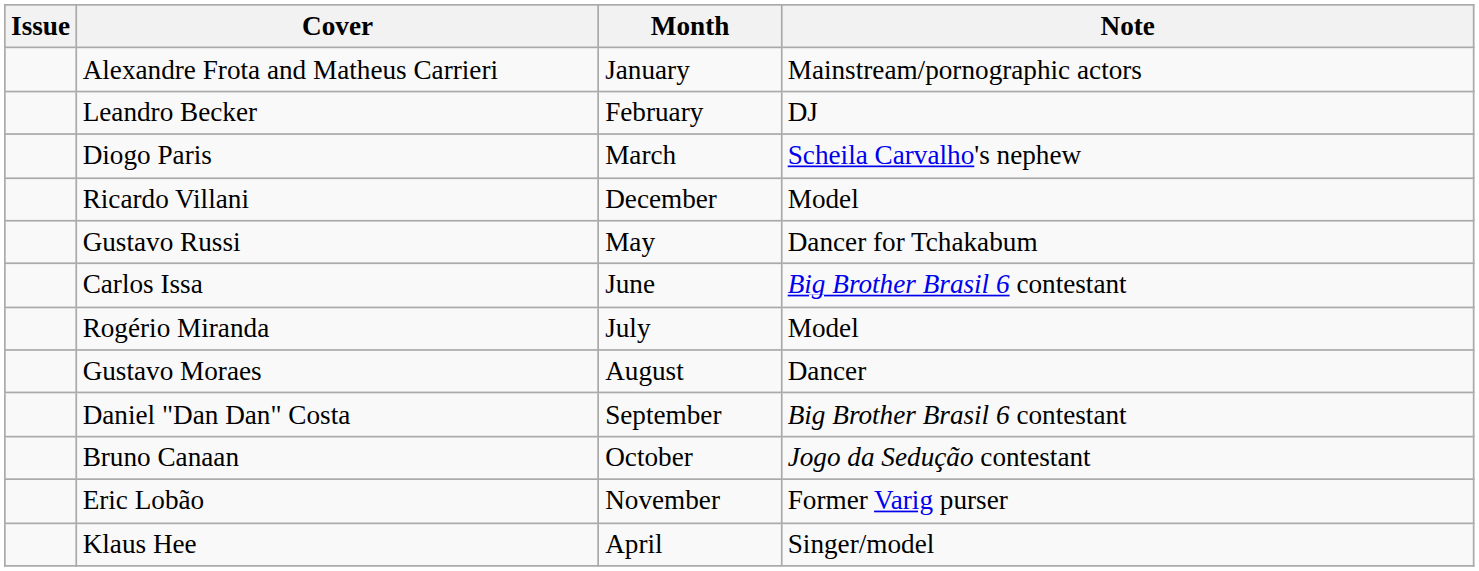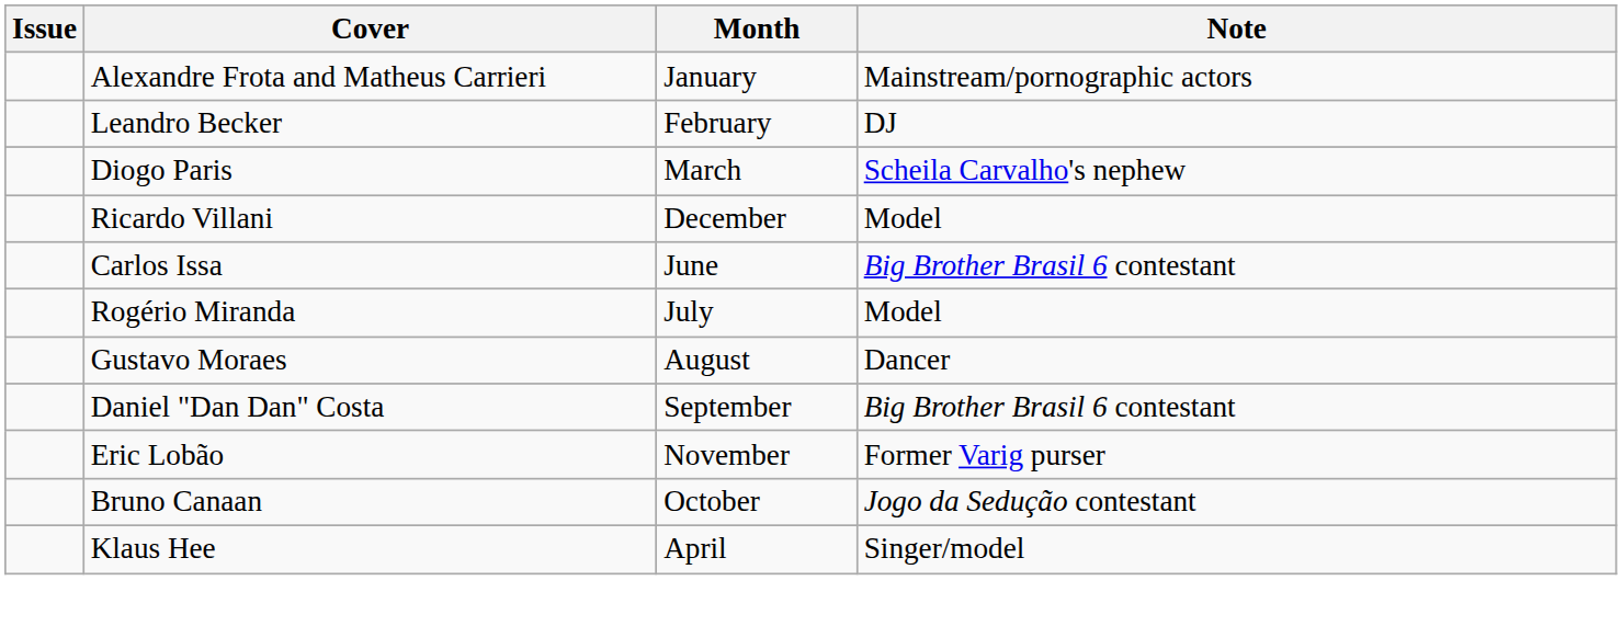 <table class=wikitable>
 <tr>
 <th width="10">Issue</th>
 <th width="300">Cover</th>
 <th width="100">Month</th>
 <th width="400">Note</th>
 </tr>
 <tr>
 <td></td>
 <td>Alexandre Frota and Matheus Carrieri</td>
 <td>January</td>
 <td>Mainstream/pornographic actors</td>
 </tr>
 <tr>
 <td></td>
 <td>Leandro Becker</td>
 <td>February</td>
 <td>DJ</td>
 </tr>
 <tr>
 <td></td>
 <td>Diogo Paris</td>
 <td>March</td>
 <td><a href='#'>Scheila Carvalho</a>'s nephew</td>
 </tr>
 <tr>
 <td></td>
 <td>Ricardo Villani</td>
 <td>December</td>
 <td>Model</td>
 </tr>
 <tr>
 <td></td>
-<td>Gustavo Russi</td>
-<td>May</td>
-<td>Dancer for Tchakabum</td>
-</tr>
-<tr>
-<td></td>
 <td>Carlos Issa</td>
 <td>June</td>
 <td><em><a href='#'>Big Brother Brasil 6</a></em> contestant</td>
 </tr>
 <tr>
 <td></td>
 <td>Rogério Miranda</td>
 <td>July</td>
 <td>Model</td>
 </tr>
 <tr>
 <td></td>
 <td>Gustavo Moraes</td>
 <td>August</td>
 <td>Dancer</td>
 </tr>
 <tr>
 <td></td>
 <td>Daniel "Dan Dan" Costa</td>
 <td>September</td>
 <td><em>Big Brother Brasil 6</em> contestant</td>
 </tr>
 <tr>
 <td></td>
+<td>Eric Lobão</td>
+<td>November</td>
+<td>Former <a href='#'>Varig</a> purser</td>
+</tr>
+<tr>
+<td></td>
 <td>Bruno Canaan</td>
 <td>October</td>
 <td><em>Jogo da Sedução</em> contestant</td>
-</tr>
-<tr>
-<td></td>
-<td>Eric Lobão</td>
-<td>November</td>
-<td>Former <a href='#'>Varig</a> purser</td>
 </tr>
 <tr>
 <td></td>
 <td>Klaus Hee</td>
 <td>April</td>
 <td>Singer/model</td>
 </tr>
 </table>
